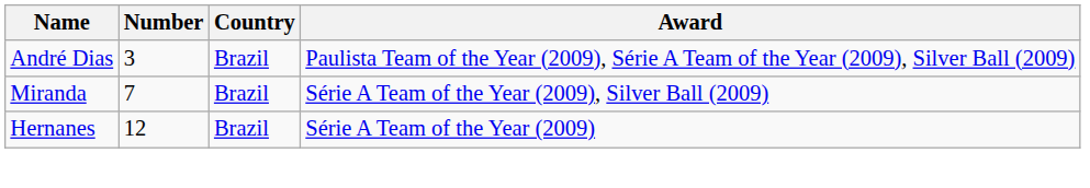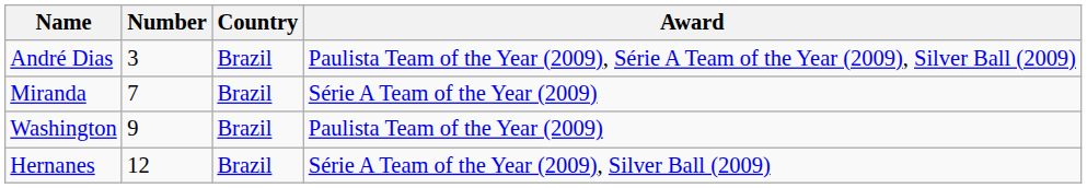 <table class="wikitable" border="1">
 <tr>
 <th>Name</th>
 <th>Number</th>
 <th>Country</th>
 <th>Award</th>
 </tr>
 <tr>
 <td><a href='#'>André Dias</a></td>
 <td>3</td>
 <td> <a href='#'>Brazil</a></td>
 <td><a href='#'>Paulista Team of the Year (2009)</a>, <a href='#'>Série A Team of the Year (2009)</a>, <a href='#'>Silver Ball (2009)</a></td>
 </tr>
 <tr>
 <td><a href='#'>Miranda</a></td>
 <td>7</td>
 <td> <a href='#'>Brazil</a></td>
-<td><a href='#'>Série A Team of the Year (2009)</a>, <a href='#'>Silver Ball (2009)</a></td>
+<td><a href='#'>Série A Team of the Year (2009)</a></td>
+</tr>
+<tr>
+<td><a href='#'>Washington</a></td>
+<td>9</td>
+<td> <a href='#'>Brazil</a></td>
+<td><a href='#'>Paulista Team of the Year (2009)</a></td>
 </tr>
 <tr>
 <td><a href='#'>Hernanes</a></td>
 <td>12</td>
 <td> <a href='#'>Brazil</a></td>
-<td><a href='#'>Série A Team of the Year (2009)</a></td>
+<td><a href='#'>Série A Team of the Year (2009)</a>, <a href='#'>Silver Ball (2009)</a></td>
 </tr>
 </table>
